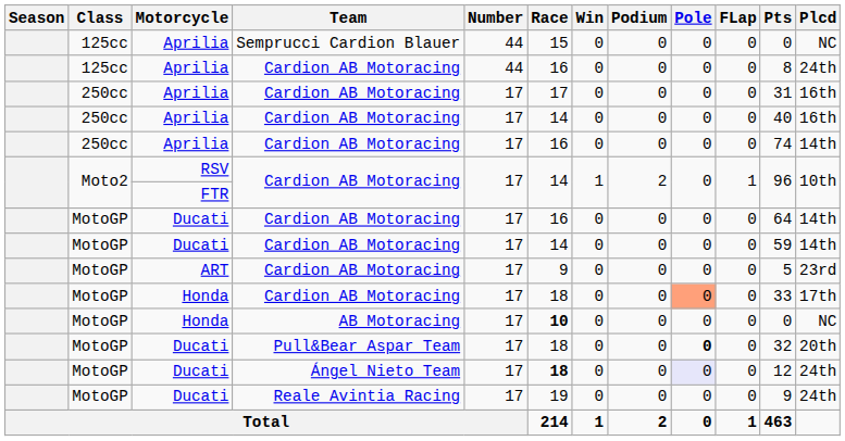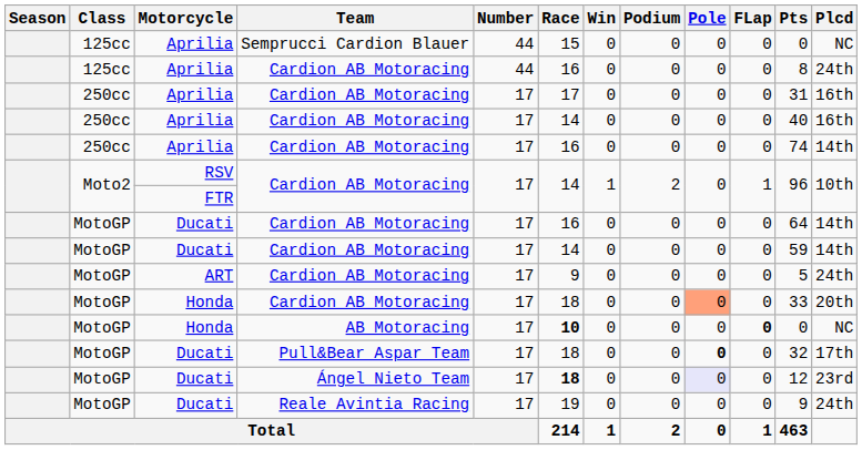 <table class="wikitable">
 <tr>
 <th>Season</th>
 <th>Class</th>
 <th>Motorcycle</th>
 <th>Team</th>
 <th>Number</th>
 <th>Race</th>
 <th>Win</th>
 <th>Podium</th>
 <th><a href='#'>Pole</a></th>
 <th>FLap</th>
 <th>Pts</th>
 <th>Plcd</th>
 </tr>
 <tr align="right">
 <th></th>
 <td>125cc</td>
 <td><a href='#'>Aprilia</a></td>
 <td>Semprucci Cardion Blauer</td>
 <td>44</td>
 <td>15</td>
 <td>0</td>
 <td>0</td>
 <td>0</td>
 <td>0</td>
 <td>0</td>
 <td>NC</td>
 </tr>
 <tr align="right">
 <th></th>
 <td>125cc</td>
 <td><a href='#'>Aprilia</a></td>
 <td><a href='#'>Cardion AB Motoracing</a></td>
 <td>44</td>
 <td>16</td>
 <td>0</td>
 <td>0</td>
 <td>0</td>
 <td>0</td>
 <td>8</td>
 <td>24th</td>
 </tr>
 <tr align="right">
 <th></th>
 <td>250cc</td>
 <td><a href='#'>Aprilia</a></td>
 <td><a href='#'>Cardion AB Motoracing</a></td>
 <td>17</td>
 <td>17</td>
 <td>0</td>
 <td>0</td>
 <td>0</td>
 <td>0</td>
 <td>31</td>
 <td>16th</td>
 </tr>
 <tr align="right">
 <th></th>
 <td>250cc</td>
 <td><a href='#'>Aprilia</a></td>
 <td><a href='#'>Cardion AB Motoracing</a></td>
 <td>17</td>
 <td>14</td>
 <td>0</td>
 <td>0</td>
 <td>0</td>
 <td>0</td>
 <td>40</td>
 <td>16th</td>
 </tr>
 <tr align="right">
 <th></th>
 <td>250cc</td>
 <td><a href='#'>Aprilia</a></td>
 <td><a href='#'>Cardion AB Motoracing</a></td>
 <td>17</td>
 <td>16</td>
 <td>0</td>
 <td>0</td>
 <td>0</td>
 <td>0</td>
 <td>74</td>
 <td>14th</td>
 </tr>
 <tr align="right">
 <th rowspan=2></th>
 <td rowspan=2>Moto2</td>
 <td><a href='#'>RSV</a></td>
 <td rowspan=2><a href='#'>Cardion AB Motoracing</a></td>
 <td rowspan=2>17</td>
 <td rowspan=2>14</td>
 <td rowspan=2>1</td>
 <td rowspan=2>2</td>
 <td rowspan=2>0</td>
 <td rowspan=2>1</td>
 <td rowspan=2>96</td>
 <td rowspan=2>10th</td>
 </tr>
 <tr align="right">
 <td><a href='#'>FTR</a></td>
 </tr>
 <tr align="right">
 <th></th>
 <td>MotoGP</td>
 <td><a href='#'>Ducati</a></td>
 <td><a href='#'>Cardion AB Motoracing</a></td>
 <td>17</td>
 <td>16</td>
 <td>0</td>
 <td>0</td>
 <td>0</td>
 <td>0</td>
 <td>64</td>
 <td>14th</td>
 </tr>
 <tr align="right">
 <th></th>
 <td>MotoGP</td>
 <td><a href='#'>Ducati</a></td>
 <td><a href='#'>Cardion AB Motoracing</a></td>
 <td>17</td>
 <td>14</td>
 <td>0</td>
 <td>0</td>
 <td>0</td>
 <td>0</td>
 <td>59</td>
 <td>14th</td>
 </tr>
 <tr align="right">
 <th></th>
 <td>MotoGP</td>
 <td><a href='#'>ART</a></td>
 <td><a href='#'>Cardion AB Motoracing</a></td>
 <td>17</td>
 <td>9</td>
 <td>0</td>
 <td>0</td>
 <td>0</td>
 <td>0</td>
 <td>5</td>
-<td>23rd</td>
+<td>24th</td>
 </tr>
 <tr align="right">
 <th></th>
 <td>MotoGP</td>
 <td><a href='#'>Honda</a></td>
 <td><a href='#'>Cardion AB Motoracing</a></td>
 <td>17</td>
 <td>18</td>
 <td>0</td>
 <td>0</td>
 <td style="background: lightsalmon;">0</td>
 <td>0</td>
 <td>33</td>
-<td>17th</td>
+<td>20th</td>
 </tr>
 <tr align="right">
 <th></th>
 <td>MotoGP</td>
 <td><a href='#'>Honda</a></td>
 <td><a href='#'>AB Motoracing</a></td>
 <td>17</td>
 <td><strong>10</strong></td>
 <td>0</td>
 <td>0</td>
 <td>0</td>
-<td>0</td>
+<td><strong>0</strong></td>
 <td>0</td>
 <td>NC</td>
 </tr>
 <tr align="right">
 <th></th>
 <td>MotoGP</td>
 <td><a href='#'>Ducati</a></td>
 <td><a href='#'>Pull&Bear Aspar Team</a></td>
 <td>17</td>
 <td>18</td>
 <td>0</td>
 <td>0</td>
 <td><strong>0</strong></td>
 <td>0</td>
 <td>32</td>
-<td>20th</td>
+<td>17th</td>
 </tr>
 <tr align="right">
 <th></th>
 <td>MotoGP</td>
 <td><a href='#'>Ducati</a></td>
 <td><a href='#'>Ángel Nieto Team</a></td>
 <td>17</td>
 <td><strong>18</strong></td>
 <td>0</td>
 <td>0</td>
 <td style="background: lavender;">0</td>
 <td>0</td>
 <td>12</td>
-<td>24th</td>
+<td>23rd</td>
 </tr>
 <tr align="right">
 <th></th>
 <td>MotoGP</td>
 <td><a href='#'>Ducati</a></td>
 <td><a href='#'>Reale Avintia Racing</a></td>
 <td>17</td>
 <td>19</td>
 <td>0</td>
 <td>0</td>
 <td>0</td>
 <td>0</td>
 <td>9</td>
 <td>24th</td>
 </tr>
 <tr align="right">
 <th colspan="5">Total</th>
 <td><strong>214</strong></td>
 <td><strong>1</strong></td>
 <td><strong>2</strong></td>
 <td><strong>0</strong></td>
 <td><strong>1</strong></td>
 <td><strong>463</strong></td>
 <td></td>
 </tr>
 </table>
